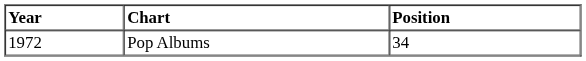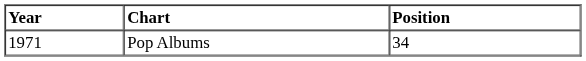 <table border=1 cellspacing=0 cellpadding=2 width="550px">
 <tr>
 <th align="left">Year</th>
 <th align="left">Chart</th>
 <th align="left">Position</th>
 </tr>
 <tr>
-<td align="left">1972</td>
+<td align="left">1971</td>
 <td align="left">Pop Albums</td>
 <td align="left">34</td>
 </tr>
 <tr>
 </tr>
 </table>
